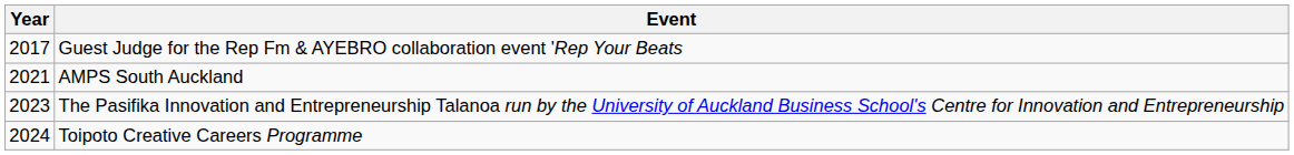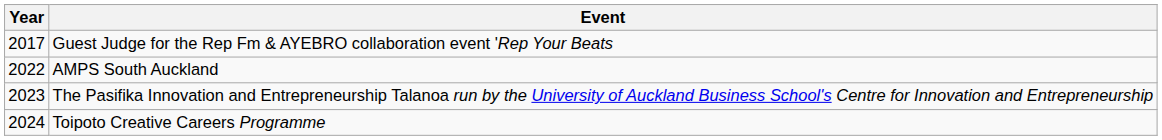 <table class="wikitable">
 <tr>
 <th>Year</th>
 <th>Event</th>
 </tr>
 <tr>
 <td>2017</td>
 <td>Guest Judge for the Rep Fm & AYEBRO collaboration event '<em>Rep Your Beats<strong></td>
 </tr>
 <tr>
-<td>2021</td>
+<td>2022</td>
 <td>AMPS South Auckland</td>
 </tr>
 <tr>
 <td>2023</td>
 <td>The </em>Pasifika Innovation and Entrepreneurship Talanoa<em> run by the <a href='#'>University of Auckland Business School's</a> Centre for Innovation and Entrepreneurship</td>
 </tr>
 <tr>
 <td>2024</td>
 <td></em>Toipoto Creative Careers<em> Programme</td>
 </tr>
 </table>
